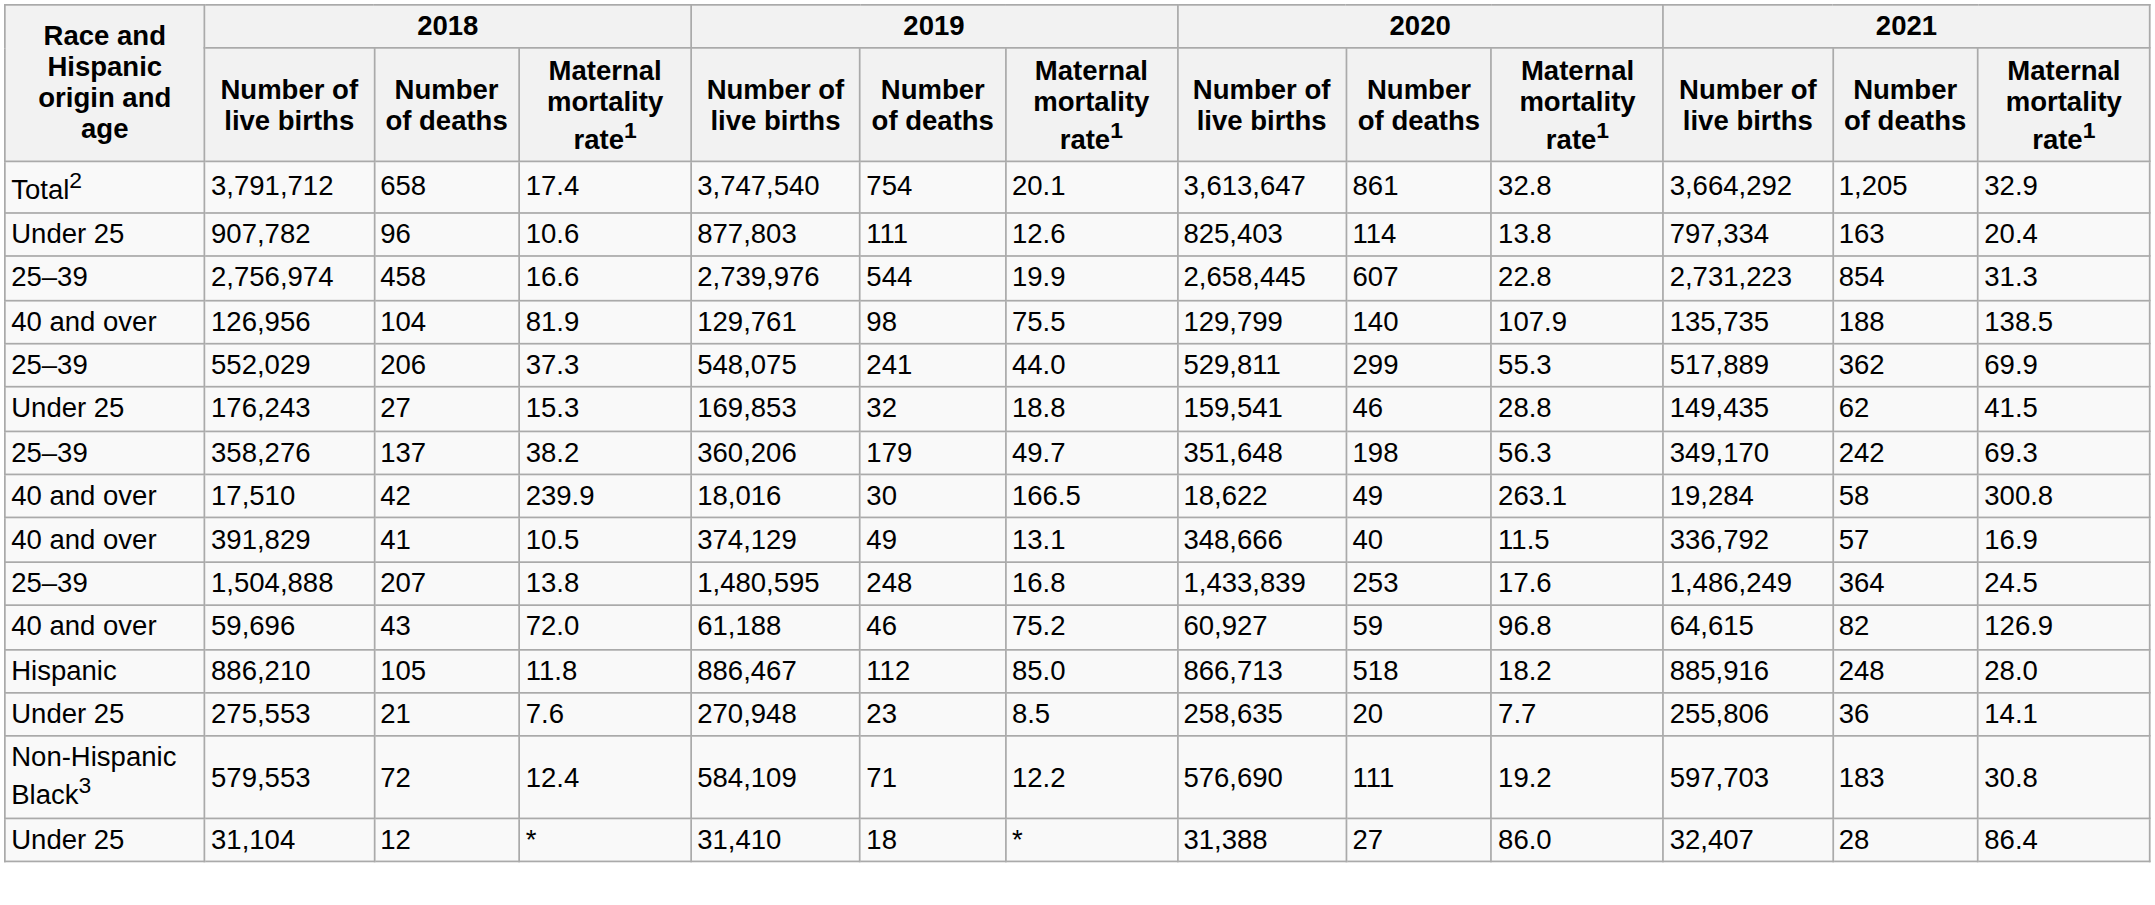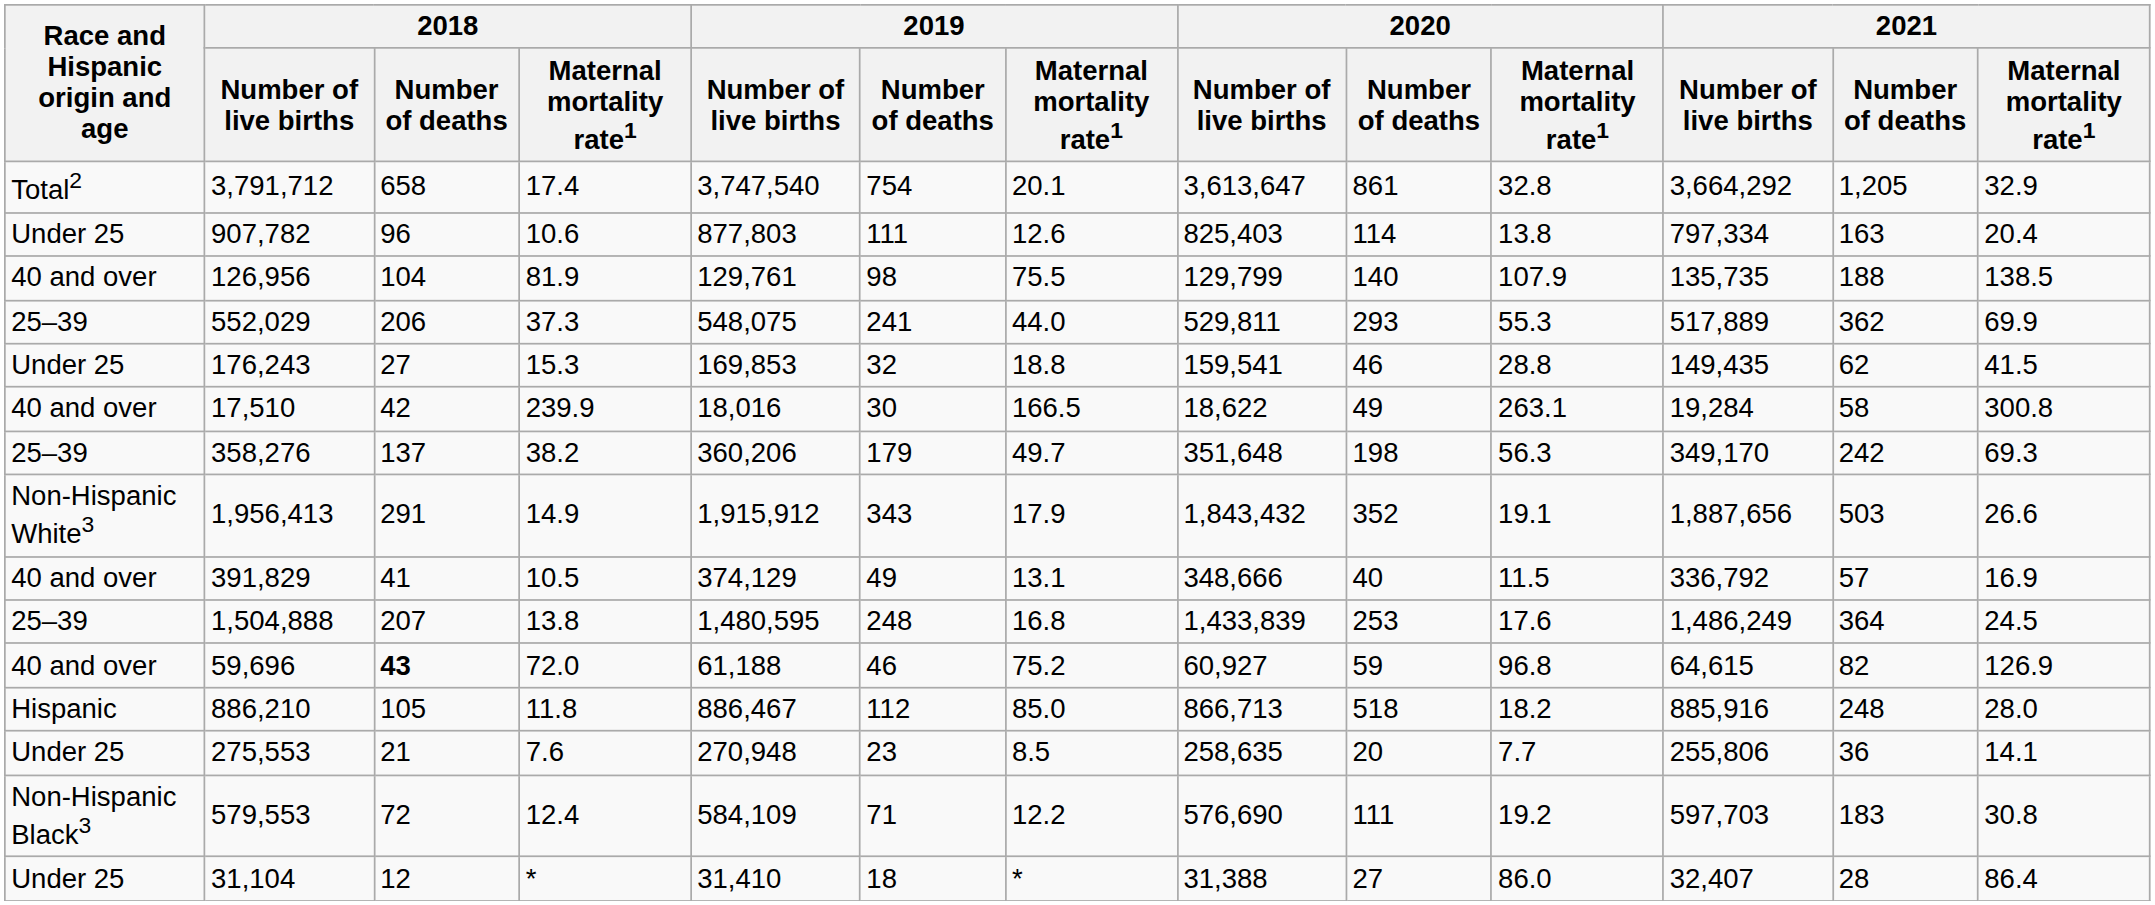 <table class="wikitable sortable mw-datatable sort-under sticky-header-multi">
 <tr>
 <th rowspan=2>Race and Hispanic origin and age</th>
 <th colspan=3>2018</th>
 <th colspan=3>2019</th>
 <th colspan=3>2020</th>
 <th colspan=3>2021</th>
 </tr>
 <tr>
 <th>Number of live births</th>
 <th>Number of deaths</th>
 <th>Maternal mortality rate<sup>1</sup></th>
 <th>Number of live births</th>
 <th>Number of deaths</th>
 <th>Maternal mortality rate<sup>1</sup></th>
 <th>Number of live births</th>
 <th>Number of deaths</th>
 <th>Maternal mortality rate<sup>1</sup></th>
 <th>Number of live births</th>
 <th>Number of deaths</th>
 <th>Maternal mortality rate<sup>1</sup></th>
 </tr>
 <tr>
 <td>Total<sup>2</sup></td>
 <td>3,791,712</td>
 <td>658</td>
 <td>17.4</td>
 <td>3,747,540</td>
 <td>754</td>
 <td>20.1</td>
 <td>3,613,647</td>
 <td>861</td>
 <td>32.8</td>
 <td>3,664,292</td>
 <td>1,205</td>
 <td>32.9</td>
 </tr>
 <tr>
 <td>Under 25</td>
 <td>907,782</td>
 <td>96</td>
 <td>10.6</td>
 <td>877,803</td>
 <td>111</td>
 <td>12.6</td>
 <td>825,403</td>
 <td>114</td>
 <td>13.8</td>
 <td>797,334</td>
 <td>163</td>
 <td>20.4</td>
 </tr>
 <tr>
-<td>25–39</td>
-<td>2,756,974</td>
-<td>458</td>
-<td>16.6</td>
-<td>2,739,976</td>
-<td>544</td>
-<td>19.9</td>
-<td>2,658,445</td>
-<td>607</td>
-<td>22.8</td>
-<td>2,731,223</td>
-<td>854</td>
-<td>31.3</td>
-</tr>
-<tr>
 <td>40 and over</td>
 <td>126,956</td>
 <td>104</td>
 <td>81.9</td>
 <td>129,761</td>
 <td>98</td>
 <td>75.5</td>
 <td>129,799</td>
 <td>140</td>
 <td>107.9</td>
 <td>135,735</td>
 <td>188</td>
 <td>138.5</td>
 </tr>
 <tr>
 <td>25–39</td>
 <td>552,029</td>
 <td>206</td>
 <td>37.3</td>
 <td>548,075</td>
 <td>241</td>
 <td>44.0</td>
 <td>529,811</td>
-<td>299</td>
+<td>293</td>
 <td>55.3</td>
 <td>517,889</td>
 <td>362</td>
 <td>69.9</td>
 </tr>
 <tr>
 <td>Under 25</td>
 <td>176,243</td>
 <td>27</td>
 <td>15.3</td>
 <td>169,853</td>
 <td>32</td>
 <td>18.8</td>
 <td>159,541</td>
 <td>46</td>
 <td>28.8</td>
 <td>149,435</td>
 <td>62</td>
 <td>41.5</td>
 </tr>
 <tr>
+<td>40 and over</td>
+<td>17,510</td>
+<td>42</td>
+<td>239.9</td>
+<td>18,016</td>
+<td>30</td>
+<td>166.5</td>
+<td>18,622</td>
+<td>49</td>
+<td>263.1</td>
+<td>19,284</td>
+<td>58</td>
+<td>300.8</td>
+</tr>
+<tr>
 <td>25–39</td>
 <td>358,276</td>
 <td>137</td>
 <td>38.2</td>
 <td>360,206</td>
 <td>179</td>
 <td>49.7</td>
 <td>351,648</td>
 <td>198</td>
 <td>56.3</td>
 <td>349,170</td>
 <td>242</td>
 <td>69.3</td>
 </tr>
 <tr>
-<td>40 and over</td>
-<td>17,510</td>
-<td>42</td>
-<td>239.9</td>
-<td>18,016</td>
-<td>30</td>
-<td>166.5</td>
-<td>18,622</td>
-<td>49</td>
-<td>263.1</td>
-<td>19,284</td>
-<td>58</td>
-<td>300.8</td>
+<td>Non-Hispanic White<sup>3</sup></td>
+<td>1,956,413</td>
+<td>291</td>
+<td>14.9</td>
+<td>1,915,912</td>
+<td>343</td>
+<td>17.9</td>
+<td>1,843,432</td>
+<td>352</td>
+<td>19.1</td>
+<td>1,887,656</td>
+<td>503</td>
+<td>26.6</td>
 </tr>
 <tr>
 <td>40 and over</td>
 <td>391,829</td>
 <td>41</td>
 <td>10.5</td>
 <td>374,129</td>
 <td>49</td>
 <td>13.1</td>
 <td>348,666</td>
 <td>40</td>
 <td>11.5</td>
 <td>336,792</td>
 <td>57</td>
 <td>16.9</td>
 </tr>
 <tr>
 <td>25–39</td>
 <td>1,504,888</td>
 <td>207</td>
 <td>13.8</td>
 <td>1,480,595</td>
 <td>248</td>
 <td>16.8</td>
 <td>1,433,839</td>
 <td>253</td>
 <td>17.6</td>
 <td>1,486,249</td>
 <td>364</td>
 <td>24.5</td>
 </tr>
 <tr>
 <td>40 and over</td>
 <td>59,696</td>
-<td>43</td>
+<td><strong>43</strong></td>
 <td>72.0</td>
 <td>61,188</td>
 <td>46</td>
 <td>75.2</td>
 <td>60,927</td>
 <td>59</td>
 <td>96.8</td>
 <td>64,615</td>
 <td>82</td>
 <td>126.9</td>
 </tr>
 <tr>
 <td>Hispanic</td>
 <td>886,210</td>
 <td>105</td>
 <td>11.8</td>
 <td>886,467</td>
 <td>112</td>
 <td>85.0</td>
 <td>866,713</td>
 <td>518</td>
 <td>18.2</td>
 <td>885,916</td>
 <td>248</td>
 <td>28.0</td>
 </tr>
 <tr>
 <td>Under 25</td>
 <td>275,553</td>
 <td>21</td>
 <td>7.6</td>
 <td>270,948</td>
 <td>23</td>
 <td>8.5</td>
 <td>258,635</td>
 <td>20</td>
 <td>7.7</td>
 <td>255,806</td>
 <td>36</td>
 <td>14.1</td>
 </tr>
 <tr>
 <td>Non-Hispanic Black<sup>3</sup></td>
 <td>579,553</td>
 <td>72</td>
 <td>12.4</td>
 <td>584,109</td>
 <td>71</td>
 <td>12.2</td>
 <td>576,690</td>
 <td>111</td>
 <td>19.2</td>
 <td>597,703</td>
 <td>183</td>
 <td>30.8</td>
 </tr>
 <tr>
 <td>Under 25</td>
 <td>31,104</td>
 <td>12</td>
 <td>*</td>
 <td>31,410</td>
 <td>18</td>
 <td>*</td>
 <td>31,388</td>
 <td>27</td>
 <td>86.0</td>
 <td>32,407</td>
 <td>28</td>
 <td>86.4</td>
 </tr>
 </table>
